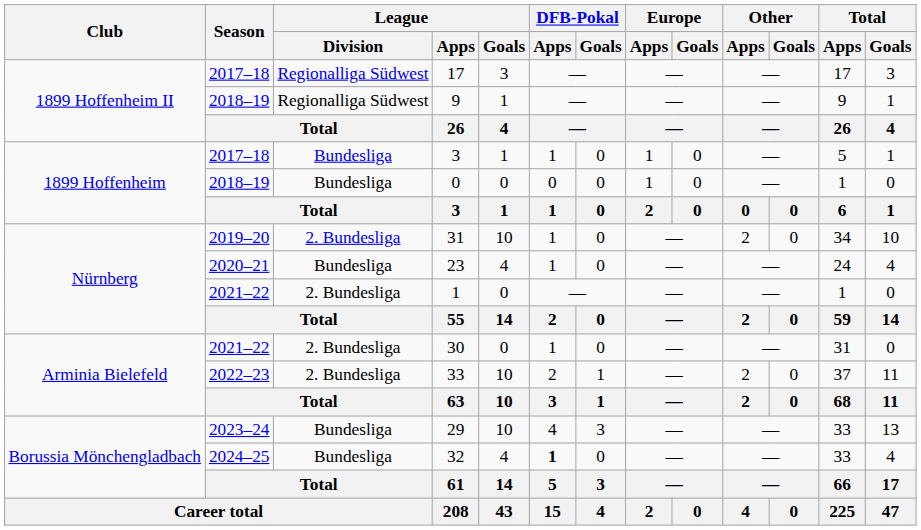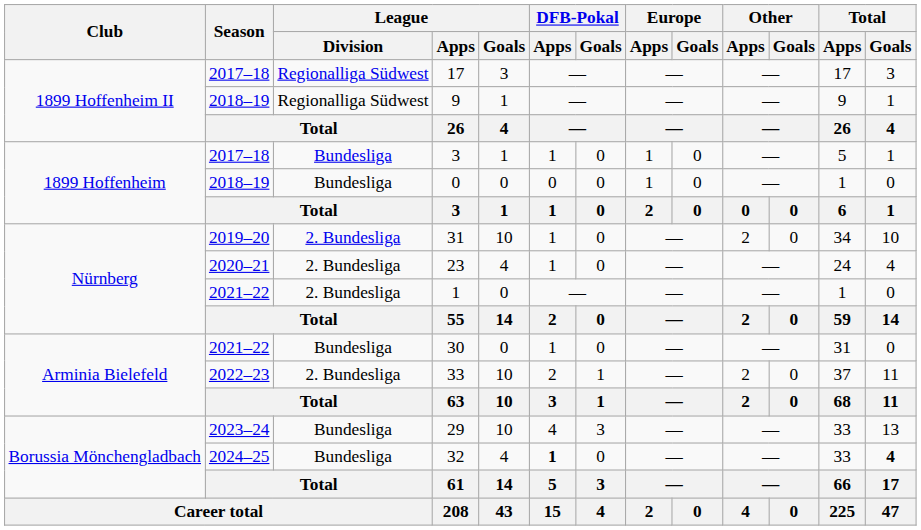 <table class="wikitable" style="text-align:center">
 <tr>
 <th rowspan="2">Club</th>
 <th rowspan="2">Season</th>
 <th colspan="3">League</th>
 <th colspan="2"><a href='#'>DFB-Pokal</a></th>
 <th colspan="2">Europe</th>
 <th colspan="2">Other</th>
 <th colspan="2">Total</th>
 </tr>
 <tr>
 <th>Division</th>
 <th>Apps</th>
 <th>Goals</th>
 <th>Apps</th>
 <th>Goals</th>
 <th>Apps</th>
 <th>Goals</th>
 <th>Apps</th>
 <th>Goals</th>
 <th>Apps</th>
 <th>Goals</th>
 </tr>
 <tr>
 <td rowspan="3"><a href='#'>1899 Hoffenheim II</a></td>
 <td><a href='#'>2017–18</a></td>
 <td><a href='#'>Regionalliga Südwest</a></td>
 <td>17</td>
 <td>3</td>
 <td colspan="2">—</td>
 <td colspan="2">—</td>
 <td colspan="2">—</td>
 <td>17</td>
 <td>3</td>
 </tr>
 <tr>
 <td><a href='#'>2018–19</a></td>
 <td>Regionalliga Südwest</td>
 <td>9</td>
 <td>1</td>
 <td colspan="2">—</td>
 <td colspan="2">—</td>
 <td colspan="2">—</td>
 <td>9</td>
 <td>1</td>
 </tr>
 <tr>
 <th colspan="2">Total</th>
 <th>26</th>
 <th>4</th>
 <th colspan="2">—</th>
 <th colspan="2">—</th>
 <th colspan="2">—</th>
 <th>26</th>
 <th>4</th>
 </tr>
 <tr>
 <td rowspan="3"><a href='#'>1899 Hoffenheim</a></td>
 <td><a href='#'>2017–18</a></td>
 <td><a href='#'>Bundesliga</a></td>
 <td>3</td>
 <td>1</td>
 <td>1</td>
 <td>0</td>
 <td>1</td>
 <td>0</td>
 <td colspan="2">—</td>
 <td>5</td>
 <td>1</td>
 </tr>
 <tr>
 <td><a href='#'>2018–19</a></td>
 <td>Bundesliga</td>
 <td>0</td>
 <td>0</td>
 <td>0</td>
 <td>0</td>
 <td>1</td>
 <td>0</td>
 <td colspan="2">—</td>
 <td>1</td>
 <td>0</td>
 </tr>
 <tr>
 <th colspan="2">Total</th>
 <th>3</th>
 <th>1</th>
 <th>1</th>
 <th>0</th>
 <th>2</th>
 <th>0</th>
 <th>0</th>
 <th>0</th>
 <th>6</th>
 <th>1</th>
 </tr>
 <tr>
 <td rowspan="4"><a href='#'>Nürnberg</a></td>
 <td><a href='#'>2019–20</a></td>
 <td><a href='#'>2. Bundesliga</a></td>
 <td>31</td>
 <td>10</td>
 <td>1</td>
 <td>0</td>
 <td colspan="2">—</td>
 <td>2</td>
 <td>0</td>
 <td>34</td>
 <td>10</td>
 </tr>
 <tr>
 <td><a href='#'>2020–21</a></td>
-<td>Bundesliga</td>
+<td>2. Bundesliga</td>
 <td>23</td>
 <td>4</td>
 <td>1</td>
 <td>0</td>
 <td colspan="2">—</td>
 <td colspan="2">—</td>
 <td>24</td>
 <td>4</td>
 </tr>
 <tr>
 <td><a href='#'>2021–22</a></td>
 <td>2. Bundesliga</td>
 <td>1</td>
 <td>0</td>
 <td colspan="2">—</td>
 <td colspan="2">—</td>
 <td colspan="2">—</td>
 <td>1</td>
 <td>0</td>
 </tr>
 <tr>
 <th colspan="2">Total</th>
 <th>55</th>
 <th>14</th>
 <th>2</th>
 <th>0</th>
 <th colspan="2">—</th>
 <th>2</th>
 <th>0</th>
 <th>59</th>
 <th>14</th>
 </tr>
 <tr>
 <td rowspan="3"><a href='#'>Arminia Bielefeld</a></td>
 <td><a href='#'>2021–22</a></td>
-<td>2. Bundesliga</td>
+<td>Bundesliga</td>
 <td>30</td>
 <td>0</td>
 <td>1</td>
 <td>0</td>
 <td colspan="2">—</td>
 <td colspan="2">—</td>
 <td>31</td>
 <td>0</td>
 </tr>
 <tr>
 <td><a href='#'>2022–23</a></td>
 <td>2. Bundesliga</td>
 <td>33</td>
 <td>10</td>
 <td>2</td>
 <td>1</td>
 <td colspan="2">—</td>
 <td>2</td>
 <td>0</td>
 <td>37</td>
 <td>11</td>
 </tr>
 <tr>
 <th colspan="2">Total</th>
 <th>63</th>
 <th>10</th>
 <th>3</th>
 <th>1</th>
 <th colspan="2">—</th>
 <th>2</th>
 <th>0</th>
 <th>68</th>
 <th>11</th>
 </tr>
 <tr>
 <td rowspan="3"><a href='#'>Borussia Mönchengladbach</a></td>
 <td><a href='#'>2023–24</a></td>
 <td>Bundesliga</td>
 <td>29</td>
 <td>10</td>
 <td>4</td>
 <td>3</td>
 <td colspan="2">—</td>
 <td colspan="2">—</td>
 <td>33</td>
 <td>13</td>
 </tr>
 <tr>
 <td><a href='#'>2024–25</a></td>
 <td>Bundesliga</td>
 <td>32</td>
 <td>4</td>
 <td><strong>1</strong></td>
 <td>0</td>
 <td colspan="2">—</td>
 <td colspan="2">—</td>
 <td>33</td>
-<td>4</td>
+<td><strong>4</strong></td>
 </tr>
 <tr>
 <th colspan="2">Total</th>
 <th>61</th>
 <th>14</th>
 <th>5</th>
 <th>3</th>
 <th colspan="2">—</th>
 <th colspan="2">—</th>
 <th>66</th>
 <th>17</th>
 </tr>
 <tr>
 <th colspan="3">Career total</th>
 <th>208</th>
 <th>43</th>
 <th>15</th>
 <th>4</th>
 <th>2</th>
 <th>0</th>
 <th>4</th>
 <th>0</th>
 <th>225</th>
 <th>47</th>
 </tr>
 </table>
